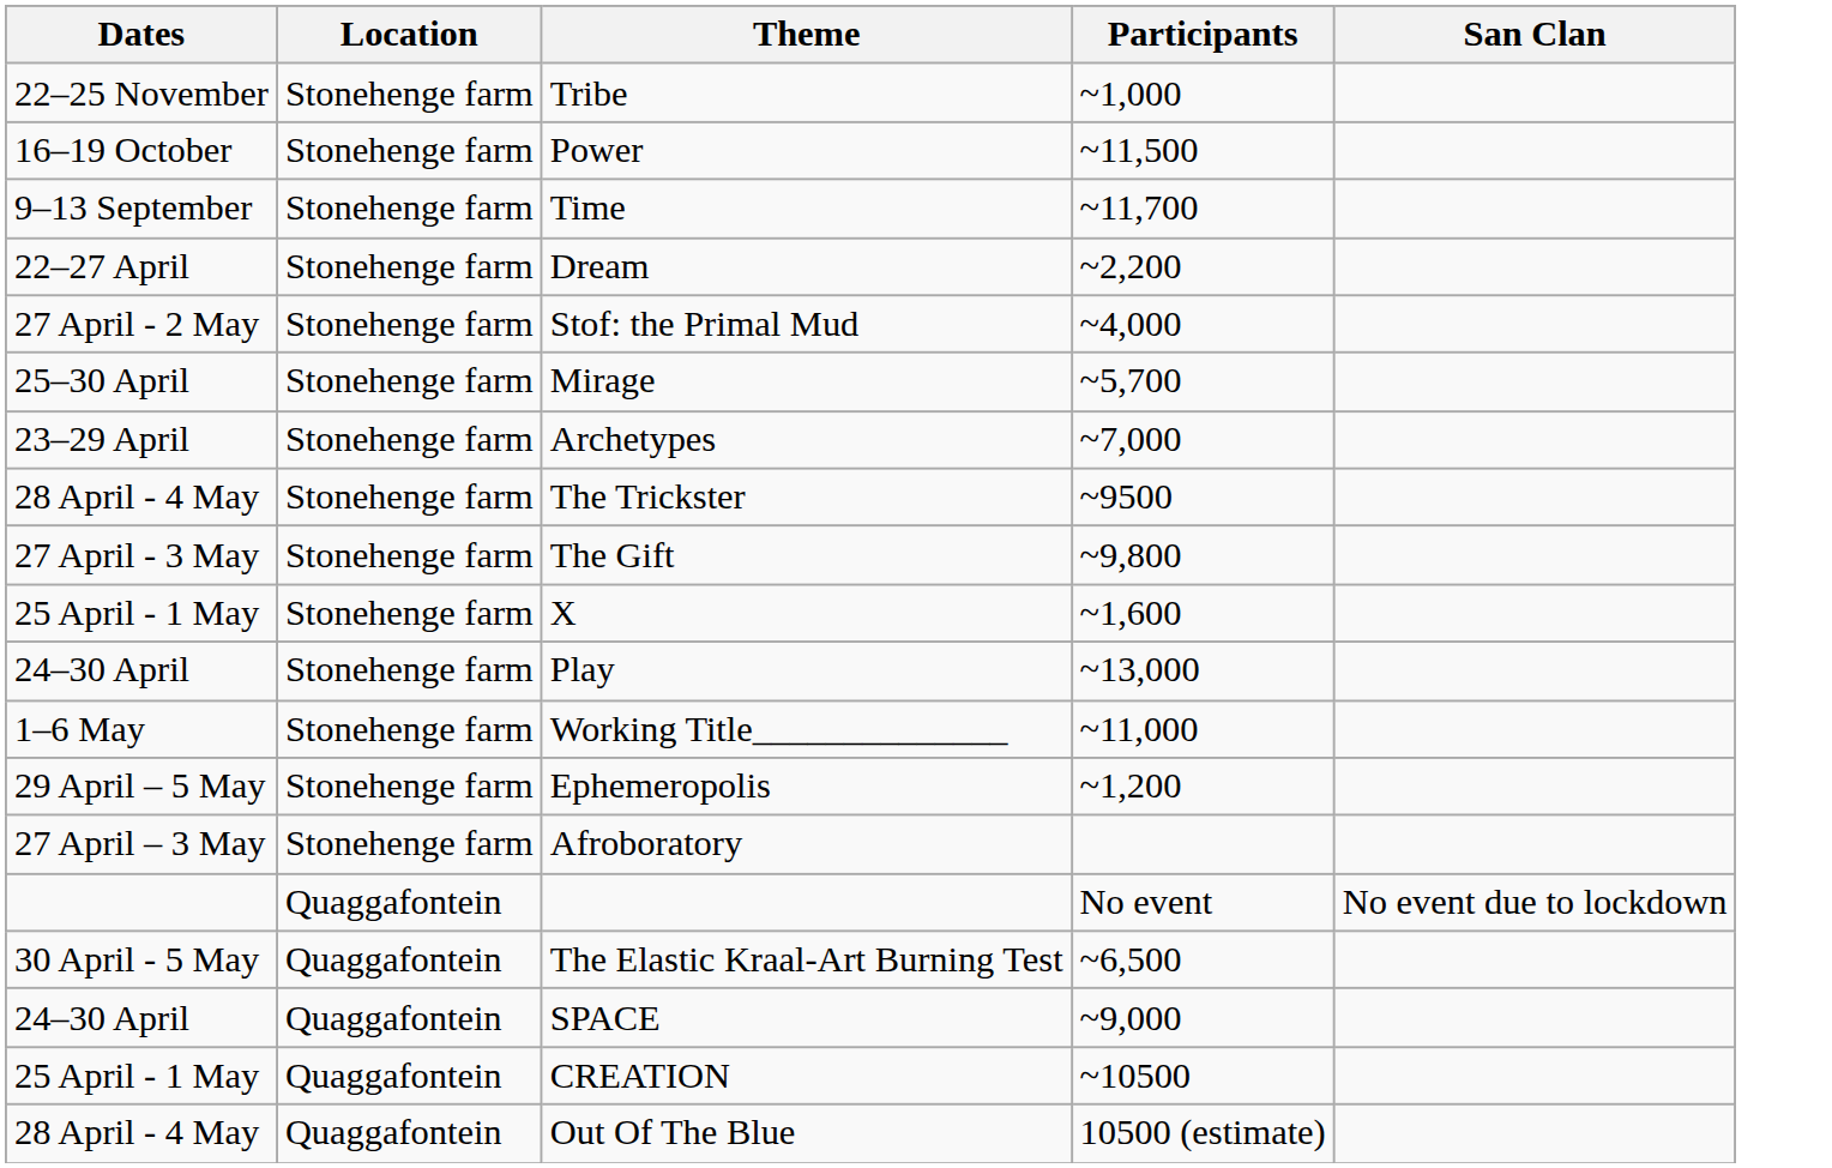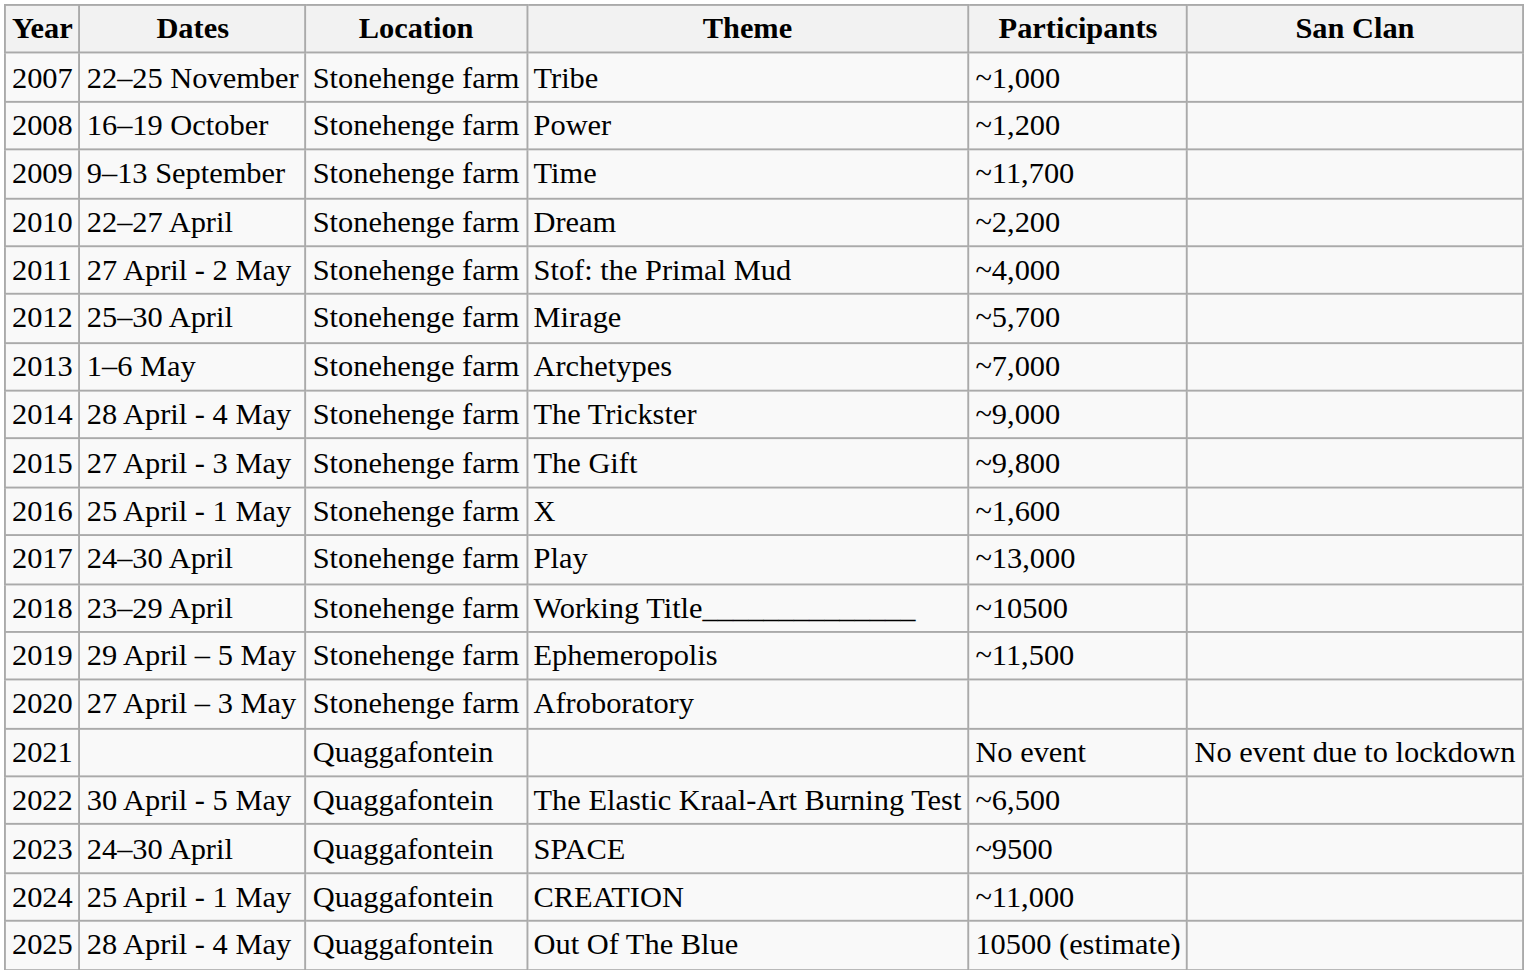 <table class="wikitable">
 <tr>
+<th>Year</th>
 <th>Dates</th>
 <th>Location</th>
 <th>Theme</th>
 <th>Participants</th>
 <th>San Clan</th>
 </tr>
 <tr>
+<td>2007</td>
 <td>22–25 November</td>
 <td>Stonehenge farm</td>
 <td>Tribe</td>
 <td>~1,000</td>
 <td></td>
 </tr>
 <tr>
+<td>2008</td>
 <td>16–19 October</td>
 <td>Stonehenge farm</td>
 <td>Power</td>
-<td>~11,500</td>
+<td>~1,200</td>
 <td></td>
 </tr>
 <tr>
+<td>2009</td>
 <td>9–13 September</td>
 <td>Stonehenge farm</td>
 <td>Time</td>
 <td>~11,700</td>
 <td></td>
 </tr>
 <tr>
+<td>2010</td>
 <td>22–27 April</td>
 <td>Stonehenge farm</td>
 <td>Dream</td>
 <td>~2,200</td>
 <td></td>
 </tr>
 <tr>
+<td>2011</td>
 <td>27 April - 2 May</td>
 <td>Stonehenge farm</td>
 <td>Stof: the Primal Mud</td>
 <td>~4,000</td>
 <td></td>
 </tr>
 <tr>
+<td>2012</td>
 <td>25–30 April</td>
 <td>Stonehenge farm</td>
 <td>Mirage</td>
 <td>~5,700</td>
 <td></td>
 </tr>
 <tr>
-<td>23–29 April</td>
+<td>2013</td>
+<td>1–6 May</td>
 <td>Stonehenge farm</td>
 <td>Archetypes</td>
 <td>~7,000</td>
 <td></td>
 </tr>
 <tr>
+<td>2014</td>
 <td>28 April - 4 May</td>
 <td>Stonehenge farm</td>
 <td>The Trickster</td>
-<td>~9500</td>
+<td>~9,000</td>
 <td></td>
 </tr>
 <tr>
+<td>2015</td>
 <td>27 April - 3 May</td>
 <td>Stonehenge farm</td>
 <td>The Gift</td>
 <td>~9,800</td>
 <td></td>
 </tr>
 <tr>
+<td>2016</td>
 <td>25 April - 1 May</td>
 <td>Stonehenge farm</td>
 <td>X</td>
 <td>~1,600</td>
 <td></td>
 </tr>
 <tr>
+<td>2017</td>
 <td>24–30 April</td>
 <td>Stonehenge farm</td>
 <td>Play</td>
 <td>~13,000</td>
 <td></td>
 </tr>
 <tr>
-<td>1–6 May</td>
+<td>2018</td>
+<td>23–29 April</td>
 <td>Stonehenge farm</td>
 <td>Working Title______________</td>
-<td>~11,000</td>
+<td>~10500</td>
 <td></td>
 </tr>
 <tr>
+<td>2019</td>
 <td>29 April – 5 May</td>
 <td>Stonehenge farm</td>
 <td>Ephemeropolis</td>
-<td>~1,200</td>
+<td>~11,500</td>
 <td></td>
 </tr>
 <tr>
+<td>2020</td>
 <td>27 April – 3 May</td>
 <td>Stonehenge farm</td>
 <td>Afroboratory</td>
 <td></td>
 <td></td>
 </tr>
 <tr>
+<td>2021</td>
 <td></td>
 <td>Quaggafontein</td>
 <td></td>
 <td>No event</td>
 <td>No event due to lockdown</td>
 </tr>
 <tr>
+<td>2022</td>
 <td>30 April - 5 May</td>
 <td>Quaggafontein</td>
 <td>The Elastic Kraal-Art Burning Test</td>
 <td>~6,500</td>
 <td></td>
 </tr>
 <tr>
+<td>2023</td>
 <td>24–30 April</td>
 <td>Quaggafontein</td>
 <td>SPACE</td>
-<td>~9,000</td>
+<td>~9500</td>
 <td></td>
 </tr>
 <tr>
+<td>2024</td>
 <td>25 April - 1 May</td>
 <td>Quaggafontein</td>
 <td>CREATION</td>
-<td>~10500</td>
+<td>~11,000</td>
 <td></td>
 </tr>
 <tr>
+<td>2025</td>
 <td>28 April - 4 May</td>
 <td>Quaggafontein</td>
 <td>Out Of The Blue</td>
 <td>10500 (estimate)</td>
 <td></td>
 </tr>
 </table>
